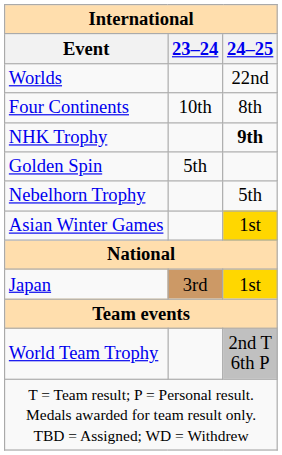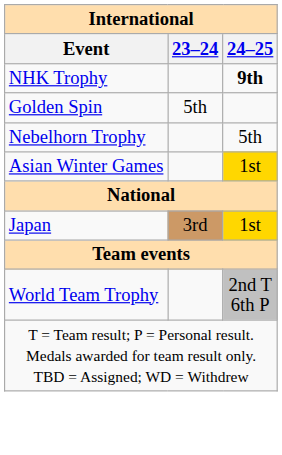 <table class="wikitable" style="text-align:center">
 <tr>
 <th colspan="3" style="background-color: #ffdead;" align="center">International</th>
 </tr>
 <tr>
 <th>Event</th>
 <th><a href='#'>23–24</a></th>
 <th><a href='#'>24–25</a></th>
-</tr>
-<tr>
-<td align=left><a href='#'>Worlds</a></td>
-<td></td>
-<td>22nd</td>
-</tr>
-<tr>
-<td align=left><a href='#'>Four Continents</a></td>
-<td>10th</td>
-<td>8th</td>
 </tr>
 <tr>
 <td align=left> <a href='#'>NHK Trophy</a></td>
 <td></td>
 <td><strong>9th</strong></td>
 </tr>
 <tr>
 <td align=left> <a href='#'>Golden Spin</a></td>
 <td>5th</td>
 <td></td>
 </tr>
 <tr>
 <td align=left> <a href='#'>Nebelhorn Trophy</a></td>
 <td></td>
 <td>5th</td>
 </tr>
 <tr>
 <td align=left><a href='#'>Asian Winter Games</a></td>
 <td></td>
 <td bgcolor=gold>1st</td>
 </tr>
 <tr>
 <th colspan="3" style="background-color: #ffdead;" align="center">National</th>
 </tr>
 <tr>
 <td align="left"><a href='#'>Japan</a></td>
 <td align="center" bgcolor="cc9966">3rd</td>
 <td bgcolor=gold>1st</td>
 </tr>
 <tr>
 <th colspan="3" style="background-color: #ffdead; " align="center">Team events</th>
 </tr>
 <tr>
 <td align=left><a href='#'>World Team Trophy</a></td>
 <td></td>
 <td bgcolor=silver>2nd T<br>6th P</td>
 </tr>
 <tr>
 <td colspan="3" align="center"><small>T = Team result; P = Personal result. <br> Medals awarded for team result only.<br>TBD = Assigned; WD = Withdrew</small></td>
 </tr>
 </table>
